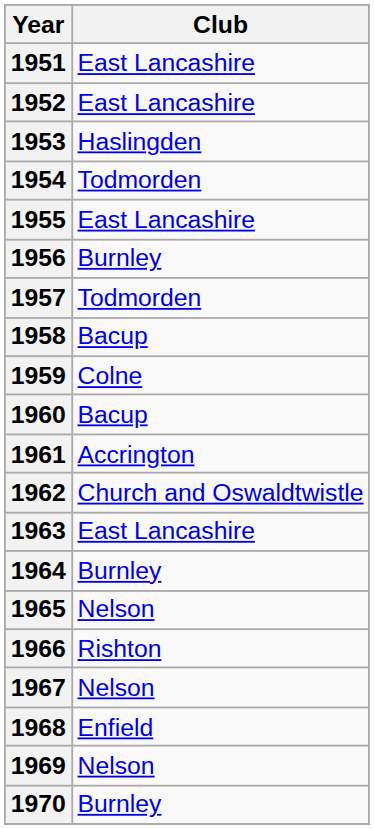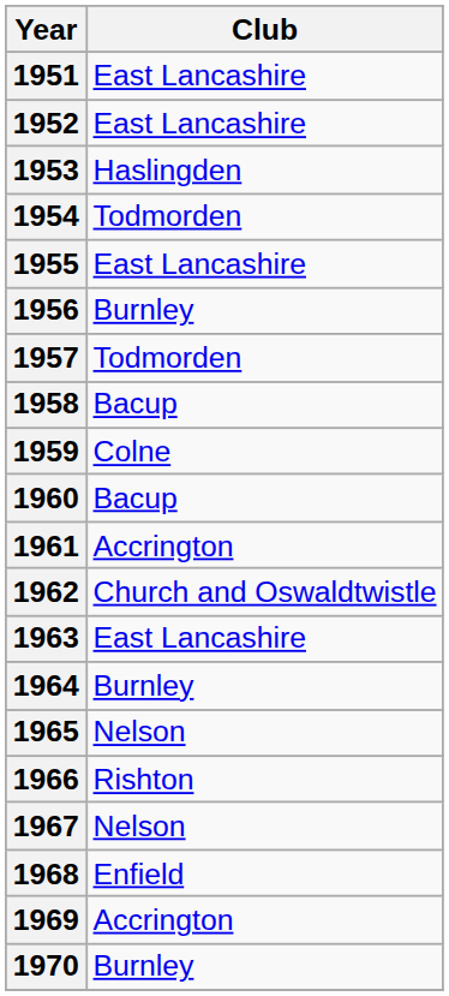 <table class="wikitable" style="font-size:85%">
 <tr>
 <th>Year</th>
 <th>Club</th>
 </tr>
 <tr>
 <th scope="row">1951</th>
 <td><a href='#'>East Lancashire</a></td>
 </tr>
 <tr>
 <th scope="row">1952</th>
 <td><a href='#'>East Lancashire</a></td>
 </tr>
 <tr>
 <th scope="row">1953</th>
 <td><a href='#'>Haslingden</a></td>
 </tr>
 <tr>
 <th scope="row">1954</th>
 <td><a href='#'>Todmorden</a></td>
 </tr>
 <tr>
 <th scope="row">1955</th>
 <td><a href='#'>East Lancashire</a></td>
 </tr>
 <tr>
 <th scope="row">1956</th>
 <td><a href='#'>Burnley</a></td>
 </tr>
 <tr>
 <th scope="row">1957</th>
 <td><a href='#'>Todmorden</a></td>
 </tr>
 <tr>
 <th scope="row">1958</th>
 <td><a href='#'>Bacup</a></td>
 </tr>
 <tr>
 <th scope="row">1959</th>
 <td><a href='#'>Colne</a></td>
 </tr>
 <tr>
 <th scope="row">1960</th>
 <td><a href='#'>Bacup</a></td>
 </tr>
 <tr>
 <th scope="row">1961</th>
 <td><a href='#'>Accrington</a></td>
 </tr>
 <tr>
 <th scope="row">1962</th>
 <td><a href='#'>Church and Oswaldtwistle</a></td>
 </tr>
 <tr>
 <th scope="row">1963</th>
 <td><a href='#'>East Lancashire</a></td>
 </tr>
 <tr>
 <th scope="row">1964</th>
 <td><a href='#'>Burnley</a></td>
 </tr>
 <tr>
 <th scope="row">1965</th>
 <td><a href='#'>Nelson</a></td>
 </tr>
 <tr>
 <th scope="row">1966</th>
 <td><a href='#'>Rishton</a></td>
 </tr>
 <tr>
 <th scope="row">1967</th>
 <td><a href='#'>Nelson</a></td>
 </tr>
 <tr>
 <th scope="row">1968</th>
 <td><a href='#'>Enfield</a></td>
 </tr>
 <tr>
 <th scope="row">1969</th>
-<td><a href='#'>Nelson</a></td>
+<td><a href='#'>Accrington</a></td>
 </tr>
 <tr>
 <th scope="row">1970</th>
 <td><a href='#'>Burnley</a></td>
 </tr>
 <tr>
 </tr>
 </table>
